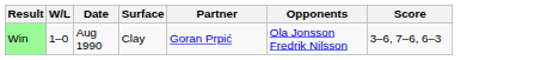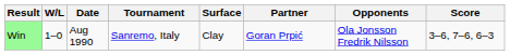 <table class="sortable wikitable">
 <tr>
 <th>Result</th>
 <th style="width:30px" class="unsortable">W/L</th>
 <th style="width:55px">Date</th>
+<th style="width:130px">Tournament</th>
 <th style="width:50px">Surface</th>
 <th style="width:130px">Partner</th>
 <th style="width:130px">Opponents</th>
 <th style="width:110px" class="unsortable">Score</th>
 </tr>
 <tr>
 <td style="background:#98fb98;">Win</td>
 <td>1–0</td>
 <td>Aug 1990</td>
+<td><a href='#'>Sanremo</a>, Italy</td>
 <td>Clay</td>
 <td> <a href='#'>Goran Prpić</a></td>
 <td> <a href='#'>Ola Jonsson</a><br> <a href='#'>Fredrik Nilsson</a></td>
 <td>3–6, 7–6, 6–3</td>
 </tr>
 </table>
